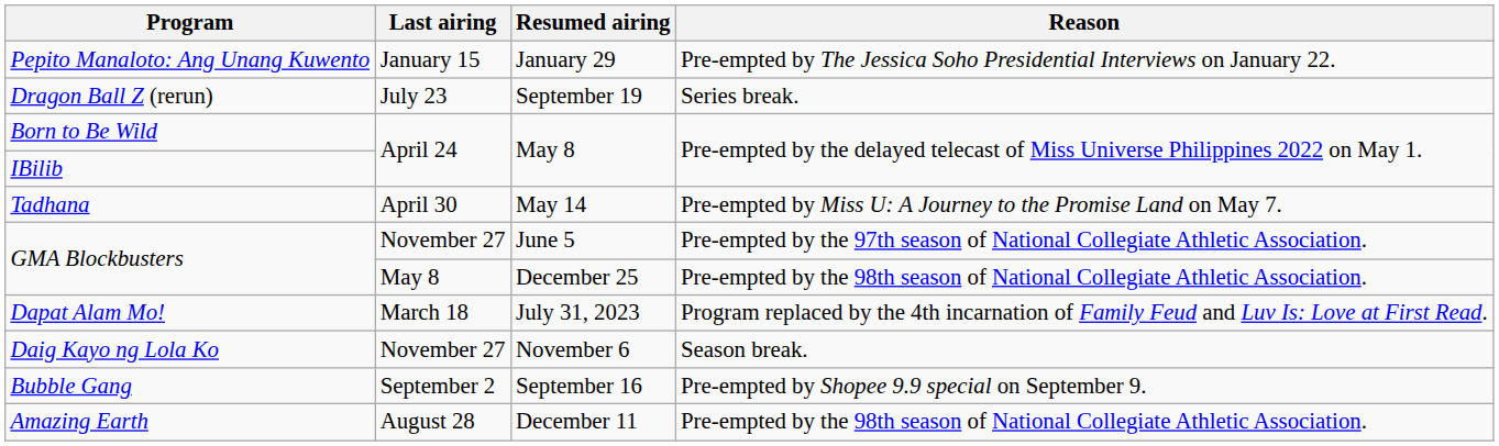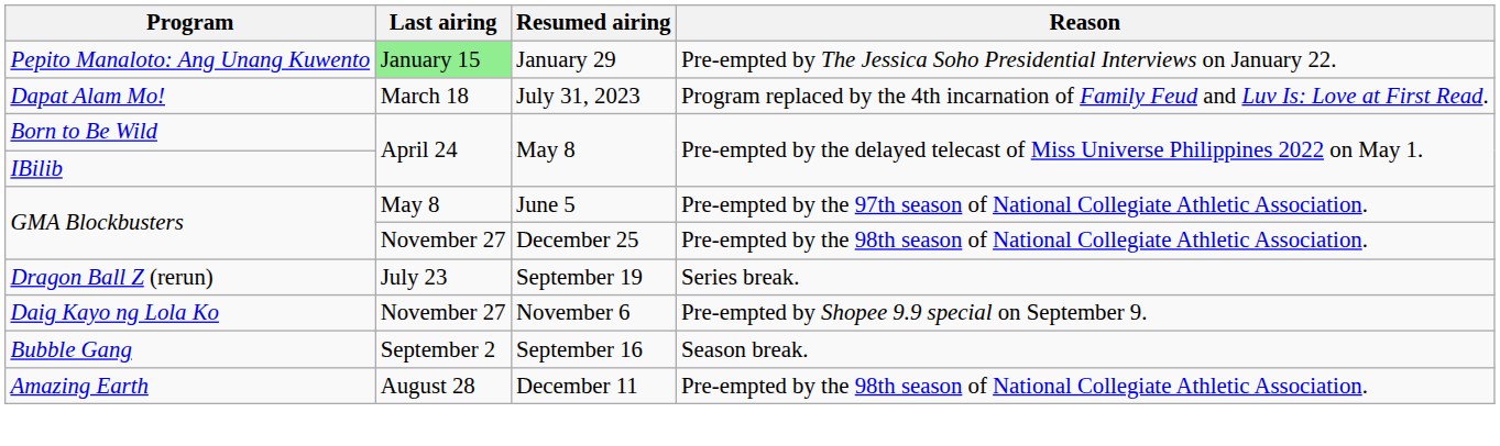 <table class="wikitable">
 <tr>
 <th>Program</th>
 <th>Last airing</th>
 <th>Resumed airing</th>
 <th>Reason</th>
 </tr>
 <tr>
 <td><em><a href='#'>Pepito Manaloto: Ang Unang Kuwento</a></em></td>
-<td>January 15</td>
+<td style="background: lightgreen;">January 15</td>
 <td>January 29</td>
 <td>Pre-empted by <em>The Jessica Soho Presidential Interviews</em> on January 22.</td>
 </tr>
 <tr>
-<td><em><a href='#'>Dragon Ball Z</a></em> (rerun)</td>
-<td>July 23</td>
-<td>September 19</td>
-<td>Series break.</td>
+<td><em><a href='#'>Dapat Alam Mo!</a></em></td>
+<td>March 18</td>
+<td>July 31, 2023</td>
+<td>Program replaced by the 4th incarnation of <em><a href='#'>Family Feud</a></em> and <em><a href='#'>Luv Is: Love at First Read</a></em>.</td>
 </tr>
 <tr>
 <td><em><a href='#'>Born to Be Wild</a></em></td>
 <td rowspan="2">April 24</td>
 <td rowspan="2">May 8</td>
 <td rowspan="2">Pre-empted by the delayed telecast of <a href='#'>Miss Universe Philippines 2022</a> on May 1.</td>
 </tr>
 <tr>
 <td><em><a href='#'>IBilib</a></em></td>
 </tr>
 <tr>
-<td><em><a href='#'>Tadhana</a></em></td>
-<td>April 30</td>
-<td>May 14</td>
-<td>Pre-empted by <em>Miss U: A Journey to the Promise Land</em> on May 7.</td>
-</tr>
-<tr>
 <td rowspan="2"><em>GMA Blockbusters</em></td>
-<td>November 27</td>
+<td>May 8</td>
 <td>June 5</td>
 <td>Pre-empted by the <a href='#'>97th season</a> of <a href='#'>National Collegiate Athletic Association</a>.</td>
 </tr>
 <tr>
-<td>May 8</td>
+<td>November 27</td>
 <td>December 25</td>
 <td>Pre-empted by the <a href='#'>98th season</a> of <a href='#'>National Collegiate Athletic Association</a>.</td>
 </tr>
 <tr>
-<td><em><a href='#'>Dapat Alam Mo!</a></em></td>
-<td>March 18</td>
-<td>July 31, 2023</td>
-<td>Program replaced by the 4th incarnation of <em><a href='#'>Family Feud</a></em> and <em><a href='#'>Luv Is: Love at First Read</a></em>.</td>
+<td><em><a href='#'>Dragon Ball Z</a></em> (rerun)</td>
+<td>July 23</td>
+<td>September 19</td>
+<td>Series break.</td>
 </tr>
 <tr>
 <td><em><a href='#'>Daig Kayo ng Lola Ko</a></em></td>
 <td>November 27</td>
 <td>November 6</td>
-<td>Season break.</td>
+<td>Pre-empted by <em>Shopee 9.9 special</em> on September 9.</td>
 </tr>
 <tr>
 <td><em><a href='#'>Bubble Gang</a></em></td>
 <td>September 2</td>
 <td>September 16</td>
-<td>Pre-empted by <em>Shopee 9.9 special</em> on September 9.</td>
+<td>Season break.</td>
 </tr>
 <tr>
 <td><em><a href='#'>Amazing Earth</a></em></td>
 <td>August 28</td>
 <td>December 11</td>
 <td>Pre-empted by the <a href='#'>98th season</a> of <a href='#'>National Collegiate Athletic Association</a>.</td>
 </tr>
 </table>
